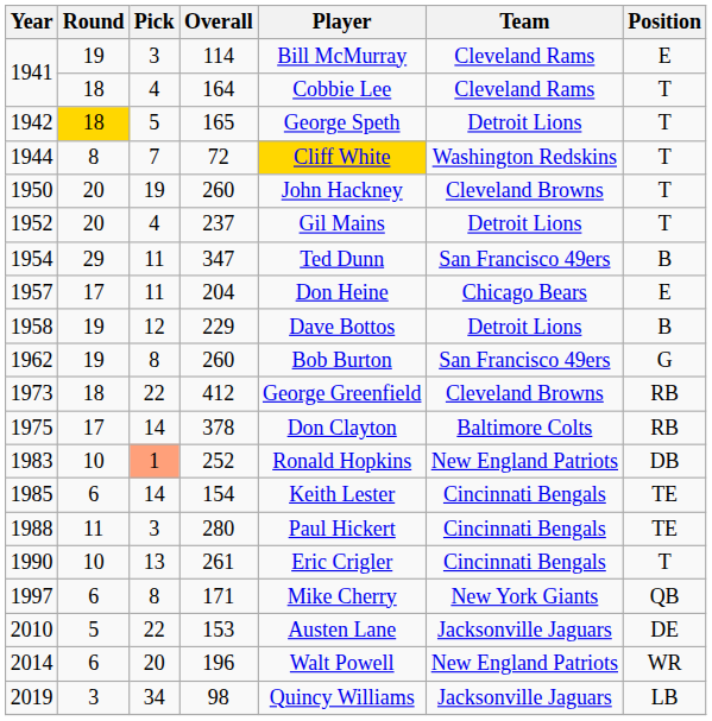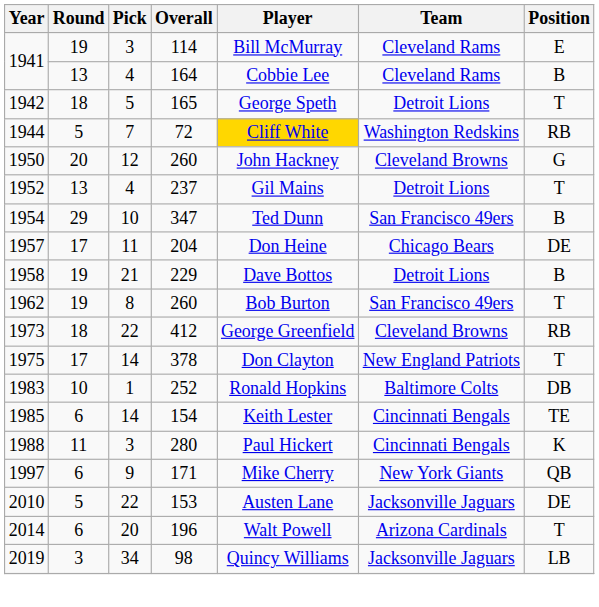 <table class="wikitable sortable" style="text-align: center;">
 <tr>
 <th>Year</th>
 <th>Round</th>
 <th>Pick</th>
 <th>Overall</th>
 <th>Player</th>
 <th>Team</th>
 <th>Position</th>
 </tr>
 <tr>
 <td rowspan="2">1941</td>
 <td>19</td>
 <td>3</td>
 <td>114</td>
 <td><a href='#'>Bill McMurray</a></td>
 <td><a href='#'>Cleveland Rams</a></td>
 <td>E</td>
 </tr>
 <tr>
-<td>18</td>
+<td>13</td>
 <td>4</td>
 <td>164</td>
 <td><a href='#'>Cobbie Lee</a></td>
 <td><a href='#'>Cleveland Rams</a></td>
-<td>T</td>
+<td>B</td>
 </tr>
 <tr>
 <td>1942</td>
-<td style="background: gold;">18</td>
+<td>18</td>
 <td>5</td>
 <td>165</td>
 <td><a href='#'>George Speth</a></td>
 <td><a href='#'>Detroit Lions</a></td>
 <td>T</td>
 </tr>
 <tr>
 <td>1944</td>
-<td>8</td>
+<td>5</td>
 <td>7</td>
 <td>72</td>
 <td style="background: gold;"><a href='#'>Cliff White</a></td>
 <td><a href='#'>Washington Redskins</a></td>
-<td>T</td>
+<td>RB</td>
 </tr>
 <tr>
 <td>1950</td>
 <td>20</td>
-<td>19</td>
+<td>12</td>
 <td>260</td>
 <td><a href='#'>John Hackney</a></td>
 <td><a href='#'>Cleveland Browns</a></td>
-<td>T</td>
+<td>G</td>
 </tr>
 <tr>
 <td>1952</td>
-<td>20</td>
+<td>13</td>
 <td>4</td>
 <td>237</td>
 <td><a href='#'>Gil Mains</a></td>
 <td><a href='#'>Detroit Lions</a></td>
 <td>T</td>
 </tr>
 <tr>
 <td>1954</td>
 <td>29</td>
-<td>11</td>
+<td>10</td>
 <td>347</td>
 <td><a href='#'>Ted Dunn</a></td>
 <td><a href='#'>San Francisco 49ers</a></td>
 <td>B</td>
 </tr>
 <tr>
 <td>1957</td>
 <td>17</td>
 <td>11</td>
 <td>204</td>
 <td><a href='#'>Don Heine</a></td>
 <td><a href='#'>Chicago Bears</a></td>
-<td>E</td>
+<td>DE</td>
 </tr>
 <tr>
 <td>1958</td>
 <td>19</td>
-<td>12</td>
+<td>21</td>
 <td>229</td>
 <td><a href='#'>Dave Bottos</a></td>
 <td><a href='#'>Detroit Lions</a></td>
 <td>B</td>
 </tr>
 <tr>
 <td>1962</td>
 <td>19</td>
 <td>8</td>
 <td>260</td>
 <td><a href='#'>Bob Burton</a></td>
 <td><a href='#'>San Francisco 49ers</a></td>
-<td>G</td>
+<td>T</td>
 </tr>
 <tr>
 <td>1973</td>
 <td>18</td>
 <td>22</td>
 <td>412</td>
 <td><a href='#'>George Greenfield</a></td>
 <td><a href='#'>Cleveland Browns</a></td>
 <td>RB</td>
 </tr>
 <tr>
 <td>1975</td>
 <td>17</td>
 <td>14</td>
 <td>378</td>
 <td><a href='#'>Don Clayton</a></td>
-<td><a href='#'>Baltimore Colts</a></td>
-<td>RB</td>
+<td><a href='#'>New England Patriots</a></td>
+<td>T</td>
 </tr>
 <tr>
 <td>1983</td>
 <td>10</td>
-<td style="background: lightsalmon;">1</td>
+<td>1</td>
 <td>252</td>
 <td><a href='#'>Ronald Hopkins</a></td>
-<td><a href='#'>New England Patriots</a></td>
+<td><a href='#'>Baltimore Colts</a></td>
 <td>DB</td>
 </tr>
 <tr>
 <td>1985</td>
 <td>6</td>
 <td>14</td>
 <td>154</td>
 <td><a href='#'>Keith Lester</a></td>
 <td><a href='#'>Cincinnati Bengals</a></td>
 <td>TE</td>
 </tr>
 <tr>
 <td>1988</td>
 <td>11</td>
 <td>3</td>
 <td>280</td>
 <td><a href='#'>Paul Hickert</a></td>
 <td><a href='#'>Cincinnati Bengals</a></td>
-<td>TE</td>
-</tr>
-<tr>
-<td>1990</td>
-<td>10</td>
-<td>13</td>
-<td>261</td>
-<td><a href='#'>Eric Crigler</a></td>
-<td><a href='#'>Cincinnati Bengals</a></td>
-<td>T</td>
+<td>K</td>
 </tr>
 <tr>
 <td>1997</td>
 <td>6</td>
-<td>8</td>
+<td>9</td>
 <td>171</td>
 <td><a href='#'>Mike Cherry</a></td>
 <td><a href='#'>New York Giants</a></td>
 <td>QB</td>
 </tr>
 <tr>
 <td>2010</td>
 <td>5</td>
 <td>22</td>
 <td>153</td>
 <td><a href='#'>Austen Lane</a></td>
 <td><a href='#'>Jacksonville Jaguars</a></td>
 <td>DE</td>
 </tr>
 <tr>
 <td>2014</td>
 <td>6</td>
 <td>20</td>
 <td>196</td>
 <td><a href='#'>Walt Powell</a></td>
-<td><a href='#'>New England Patriots</a></td>
-<td>WR</td>
+<td><a href='#'>Arizona Cardinals</a></td>
+<td>T</td>
 </tr>
 <tr>
 <td>2019</td>
 <td>3</td>
 <td>34</td>
 <td>98</td>
 <td><a href='#'>Quincy Williams</a></td>
 <td><a href='#'>Jacksonville Jaguars</a></td>
 <td>LB</td>
 </tr>
 <tr>
 </tr>
 </table>
